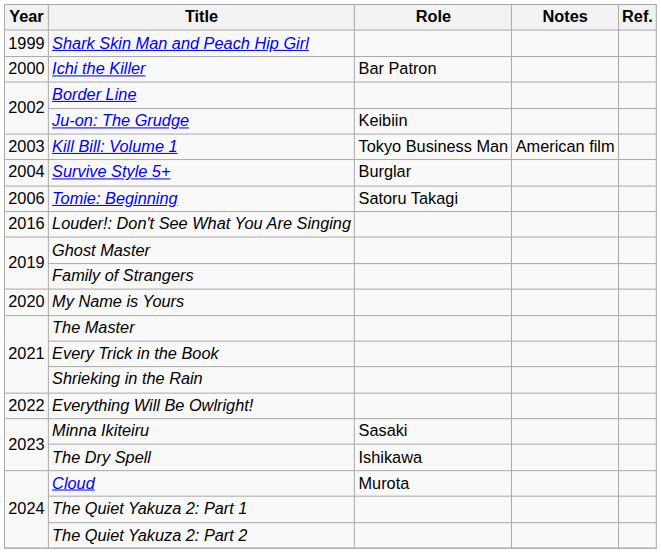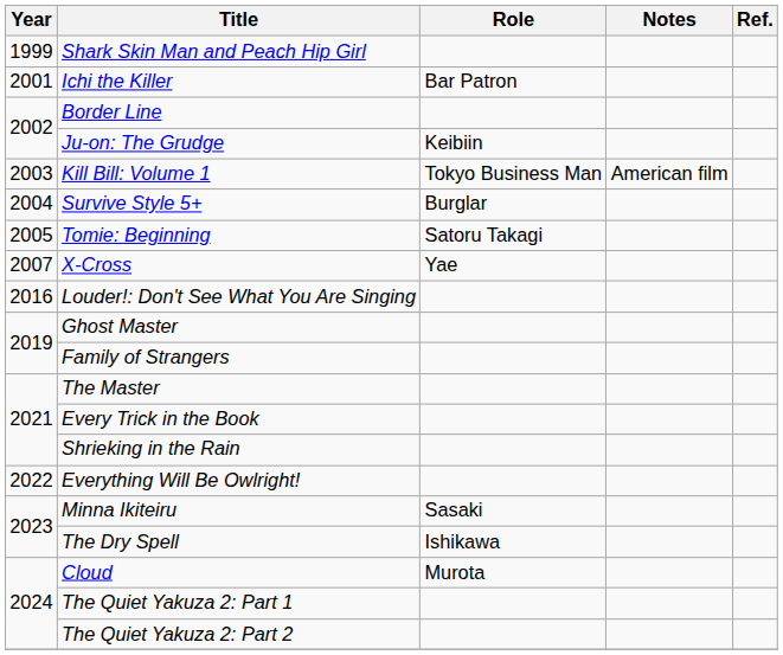 <table class="wikitable sortable">
 <tr>
 <th>Year</th>
 <th>Title</th>
 <th>Role</th>
 <th class="unsortable">Notes</th>
 <th class="unsortable">Ref.</th>
 </tr>
 <tr>
 <td>1999</td>
 <td><em><a href='#'>Shark Skin Man and Peach Hip Girl</a></em></td>
 <td></td>
 <td></td>
 <td></td>
 </tr>
 <tr>
-<td>2000</td>
+<td>2001</td>
 <td><a href='#'><em>Ichi the Killer</em></a></td>
 <td>Bar Patron</td>
 <td></td>
 <td></td>
 </tr>
 <tr>
 <td rowspan="2">2002</td>
 <td><em><a href='#'>Border Line</a></em></td>
 <td></td>
 <td></td>
 <td></td>
 </tr>
 <tr>
 <td><em><a href='#'>Ju-on: The Grudge</a></em></td>
 <td>Keibiin</td>
 <td></td>
 <td></td>
 </tr>
 <tr>
 <td>2003</td>
 <td><em><a href='#'>Kill Bill: Volume 1</a></em></td>
 <td>Tokyo Business Man</td>
 <td>American film</td>
 <td></td>
 </tr>
 <tr>
 <td>2004</td>
 <td><em><a href='#'>Survive Style 5+</a></em></td>
 <td>Burglar</td>
 <td></td>
 <td></td>
 </tr>
 <tr>
-<td>2006</td>
+<td>2005</td>
 <td><em><a href='#'>Tomie: Beginning</a></em></td>
 <td>Satoru Takagi</td>
+<td></td>
+<td></td>
+</tr>
+<tr>
+<td>2007</td>
+<td><em><a href='#'>X-Cross</a></em></td>
+<td>Yae</td>
 <td></td>
 <td></td>
 </tr>
 <tr>
 <td>2016</td>
 <td><em>Louder!: Don't See What You Are Singing</em></td>
 <td></td>
 <td></td>
 <td></td>
 </tr>
 <tr>
 <td rowspan="2">2019</td>
 <td><em>Ghost Master</em></td>
 <td></td>
 <td></td>
 <td></td>
 </tr>
 <tr>
 <td><em>Family of Strangers</em></td>
-<td></td>
-<td></td>
-<td></td>
-</tr>
-<tr>
-<td>2020</td>
-<td><em>My Name is Yours</em></td>
 <td></td>
 <td></td>
 <td></td>
 </tr>
 <tr>
 <td rowspan="3">2021</td>
 <td><em>The Master</em></td>
 <td></td>
 <td></td>
 <td></td>
 </tr>
 <tr>
 <td><em>Every Trick in the Book</em></td>
 <td></td>
 <td></td>
 <td></td>
 </tr>
 <tr>
 <td><em>Shrieking in the Rain</em></td>
 <td></td>
 <td></td>
 <td></td>
 </tr>
 <tr>
 <td>2022</td>
 <td><em>Everything Will Be Owlright!</em></td>
 <td></td>
 <td></td>
 <td></td>
 </tr>
 <tr>
 <td rowspan="2">2023</td>
 <td><em>Minna Ikiteiru</em></td>
 <td>Sasaki</td>
 <td></td>
 <td></td>
 </tr>
 <tr>
 <td><em>The Dry Spell</em></td>
 <td>Ishikawa</td>
 <td></td>
 <td></td>
 </tr>
 <tr>
 <td rowspan="3">2024</td>
 <td><em><a href='#'>Cloud</a></em></td>
 <td>Murota</td>
 <td></td>
 <td></td>
 </tr>
 <tr>
 <td><em>The Quiet Yakuza 2: Part 1</em></td>
 <td></td>
 <td></td>
 <td></td>
 </tr>
 <tr>
 <td><em>The Quiet Yakuza 2: Part 2</em></td>
 <td></td>
 <td></td>
 <td></td>
 </tr>
 <tr>
 </tr>
 </table>
